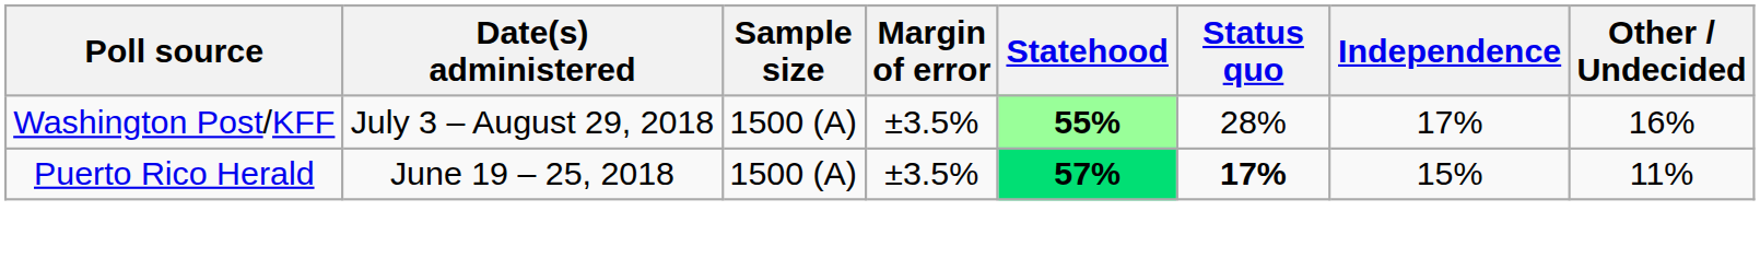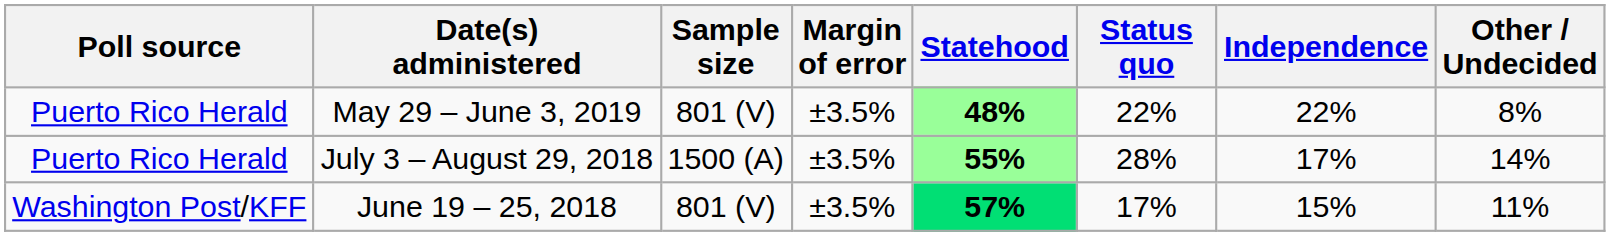 <table class="wikitable" style="font-size:90%;text-align:center;">
 <tr>
 <th>Poll source</th>
 <th>Date(s)<br>administered</th>
 <th>Sample<br>size</th>
 <th>Margin<br>of error</th>
 <th style="width:60px;"><a href='#'>Statehood</a></th>
 <th style="width:60px;"><a href='#'>Status quo</a></th>
 <th style="width:60px;"><a href='#'>Independence</a></th>
 <th>Other /<br>Undecided</th>
 </tr>
 <tr>
-<td><a href='#'>Washington Post</a>/<a href='#'>KFF</a></td>
+<td><a href='#'>Puerto Rico Herald</a></td>
+<td>May 29 – June 3, 2019</td>
+<td>801 (V)</td>
+<td>±3.5%</td>
+<td style="background: rgb(153, 255, 153);"><strong>48%</strong></td>
+<td>22%</td>
+<td>22%</td>
+<td>8%</td>
+</tr>
+<tr>
+<td><a href='#'>Puerto Rico Herald</a></td>
 <td>July 3 – August 29, 2018</td>
 <td>1500 (A)</td>
 <td>±3.5%</td>
 <td style="background: rgb(153, 255, 153);"><strong>55%</strong></td>
 <td>28%</td>
 <td>17%</td>
-<td>16%</td>
+<td>14%</td>
 </tr>
 <tr>
-<td><a href='#'>Puerto Rico Herald</a></td>
+<td><a href='#'>Washington Post</a>/<a href='#'>KFF</a></td>
 <td>June 19 – 25, 2018</td>
-<td>1500 (A)</td>
+<td>801 (V)</td>
 <td>±3.5%</td>
 <td style="background: rgb(1, 223, 116);"><strong>57%</strong></td>
-<td><strong>17%</strong></td>
+<td>17%</td>
 <td>15%</td>
 <td>11%</td>
 </tr>
 </table>
